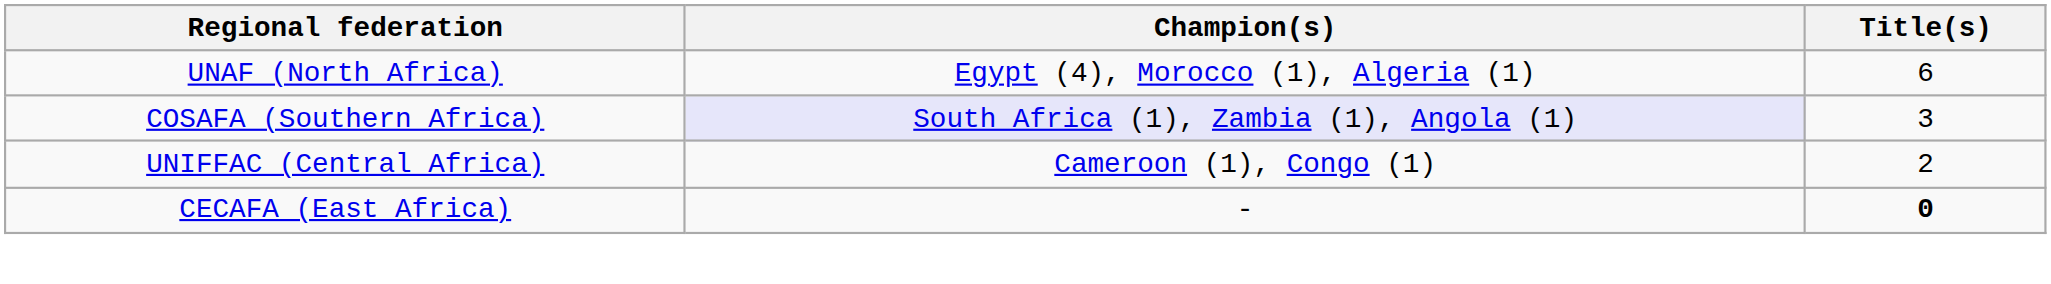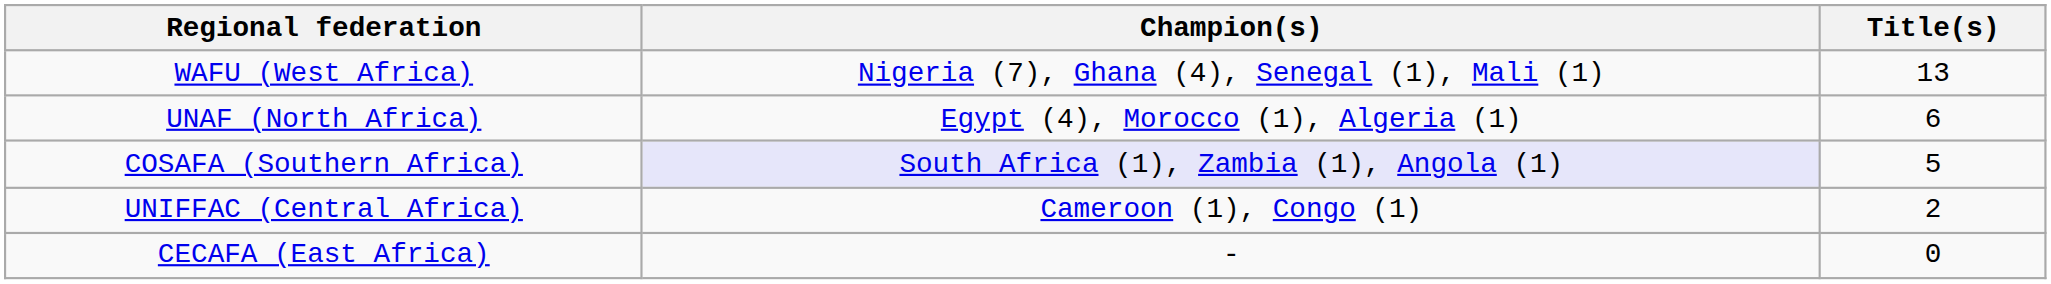 <table class="wikitable" style="text-align:center; font-size:99%;" width="60%">
 <tr>
 <th>Regional federation</th>
 <th>Champion(s)</th>
 <th>Title(s)</th>
+</tr>
+<tr>
+<td><a href='#'>WAFU (West Africa)</a></td>
+<td><a href='#'>Nigeria</a> (7), <a href='#'>Ghana</a> (4), <a href='#'>Senegal</a> (1), <a href='#'>Mali</a> (1)</td>
+<td>13</td>
 </tr>
 <tr>
 <td><a href='#'>UNAF (North Africa)</a></td>
 <td><a href='#'>Egypt</a> (4), <a href='#'>Morocco</a> (1), <a href='#'>Algeria</a> (1)</td>
 <td>6</td>
 </tr>
 <tr>
 <td><a href='#'>COSAFA (Southern Africa)</a></td>
 <td style="background: lavender;"><a href='#'>South Africa</a> (1), <a href='#'>Zambia</a> (1), <a href='#'>Angola</a> (1)</td>
-<td>3</td>
+<td>5</td>
 </tr>
 <tr>
 <td><a href='#'>UNIFFAC (Central Africa)</a></td>
 <td><a href='#'>Cameroon</a> (1), <a href='#'>Congo</a> (1)</td>
 <td>2</td>
 </tr>
 <tr>
 <td><a href='#'>CECAFA (East Africa)</a></td>
 <td>-</td>
-<td><strong>0</strong></td>
+<td>0</td>
 </tr>
 </table>
